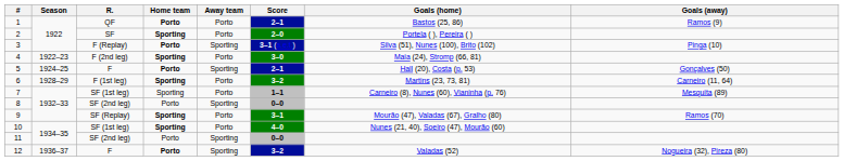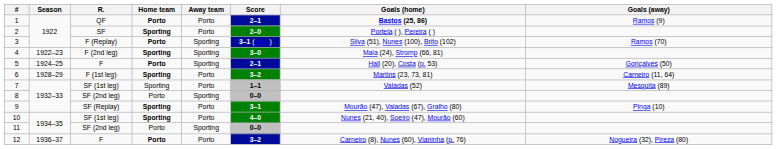 <table class="wikitable" style="width:98%; margin:0 left; font-size: 11px">
 <tr>
 <th width=2%>#</th>
 <th class="unsortable" width=3%>Season</th>
 <th width=5%>R.</th>
 <th width=4%>Home team</th>
 <th width=4%>Away team</th>
 <th width=4%>Score</th>
 <th width=20%>Goals (home)</th>
 <th width=20%>Goals (away)</th>
 </tr>
 <tr style="text-align:center;">
 <td>1</td>
 <td rowspan="3">1922</td>
 <td>QF</td>
 <td><strong>Porto</strong></td>
 <td>Porto</td>
 <td style="color:white; background:#000C99"><strong>2–1</strong></td>
-<td><a href='#'>Bastos</a> (25, 86)</td>
+<td><strong><a href='#'>Bastos</a> (25, 86)</strong></td>
 <td><a href='#'>Ramos</a> (9)</td>
 </tr>
 <tr style="text-align:center;">
 <td>2</td>
 <td>SF</td>
 <td><strong>Sporting</strong></td>
 <td>Porto</td>
 <td style="color:white; background:green"><strong>2–0</strong></td>
 <td><a href='#'>Portela</a> ( ), <a href='#'>Pereira</a> ( )</td>
 <td></td>
 </tr>
 <tr style="text-align:center;">
 <td>3</td>
 <td>F (Replay)</td>
 <td><strong>Porto</strong></td>
 <td>Sporting</td>
 <td style="color:white; background:#000C99"><strong>3–1</strong> (<a href='#'><span>a.e.t.</span></a>)</td>
 <td><a href='#'>Silva</a> (51), <a href='#'>Nunes</a> (100), <a href='#'>Brito</a> (102)</td>
-<td><a href='#'>Pinga</a> (10)</td>
+<td><a href='#'>Ramos</a> (70)</td>
 </tr>
 <tr style="text-align:center;">
 <td>4</td>
 <td>1922–23</td>
 <td>F (2nd leg)</td>
 <td><strong>Sporting</strong></td>
-<td>Porto</td>
+<td>Sporting</td>
 <td style="color:white; background:green"><strong>3–0</strong></td>
 <td><a href='#'>Maia</a> (24), <a href='#'>Stromp</a> (66, 81)</td>
 <td></td>
 </tr>
 <tr style="text-align:center;">
 <td>5</td>
 <td>1924–25</td>
 <td>F</td>
 <td><strong>Porto</strong></td>
 <td>Sporting</td>
 <td style="color:white; background:#000C99"><strong>2–1</strong></td>
 <td><a href='#'>Hall</a> (20), <a href='#'>Costa</a> (<a href='#'>p.</a> 53)</td>
 <td><a href='#'>Gonçalves</a> (50)</td>
 </tr>
 <tr style="text-align:center;">
 <td>6</td>
 <td>1928–29</td>
 <td>F (1st leg)</td>
 <td><strong>Sporting</strong></td>
 <td>Porto</td>
 <td style="color:white; background:green"><strong>3–2</strong></td>
 <td><a href='#'>Martins</a> (23, 73, 81)</td>
 <td><a href='#'>Carneiro</a> (11, 64)</td>
 </tr>
 <tr style="text-align:center;">
 <td>7</td>
 <td rowspan="3">1932–33</td>
 <td>SF (1st leg)</td>
 <td>Sporting</td>
 <td>Porto</td>
 <td style="color:black; background:silver"><strong>1–1</strong></td>
-<td><a href='#'>Carneiro</a> (8), <a href='#'>Nunes</a> (60), <a href='#'>Vianinha</a> (<a href='#'>p.</a> 76)</td>
+<td><a href='#'>Valadas</a> (52)</td>
 <td><a href='#'>Mesquita</a> (89)</td>
 </tr>
 <tr style="text-align:center;">
 <td>8</td>
 <td>SF (2nd leg)</td>
 <td bgcolor=>Porto</td>
 <td>Sporting</td>
 <td style="color:black; background:silver"><strong>0–0</strong></td>
 <td></td>
 <td></td>
 </tr>
 <tr style="text-align:center;">
 <td>9</td>
 <td>SF (Replay)</td>
 <td><strong>Sporting</strong></td>
 <td>Porto</td>
 <td style="color:white; background:green"><strong>3–1</strong></td>
 <td><a href='#'>Mourão</a> (47), <a href='#'>Valadas</a> (67), <a href='#'>Gralho</a> (80)</td>
-<td><a href='#'>Ramos</a> (70)</td>
+<td><a href='#'>Pinga</a> (10)</td>
 </tr>
 <tr style="text-align:center;">
 <td>10</td>
 <td rowspan="2">1934–35</td>
 <td>SF (1st leg)</td>
 <td><strong>Sporting</strong></td>
 <td>Porto</td>
 <td style="color:white; background:green"><strong>4–0</strong></td>
 <td><a href='#'>Nunes</a> (21, 40), <a href='#'>Soeiro</a> (47), <a href='#'>Mourão</a> (60)</td>
 <td></td>
 </tr>
 <tr style="text-align:center;">
 <td>11</td>
 <td>SF (2nd leg)</td>
 <td bgcolor=>Porto</td>
 <td>Sporting</td>
 <td style="color:black; background:silver"><strong>0–0</strong></td>
 <td></td>
 <td></td>
 </tr>
 <tr style="text-align:center;">
 <td>12</td>
 <td>1936–37</td>
 <td>F</td>
 <td><strong>Porto</strong></td>
-<td>Sporting</td>
+<td>Porto</td>
 <td style="color:white; background:#000C99"><strong>3–2</strong></td>
-<td><a href='#'>Valadas</a> (52)</td>
+<td><a href='#'>Carneiro</a> (8), <a href='#'>Nunes</a> (60), <a href='#'>Vianinha</a> (<a href='#'>p.</a> 76)</td>
 <td><a href='#'>Nogueira</a> (32), <a href='#'>Pireza</a> (80)</td>
 </tr>
 </table>
